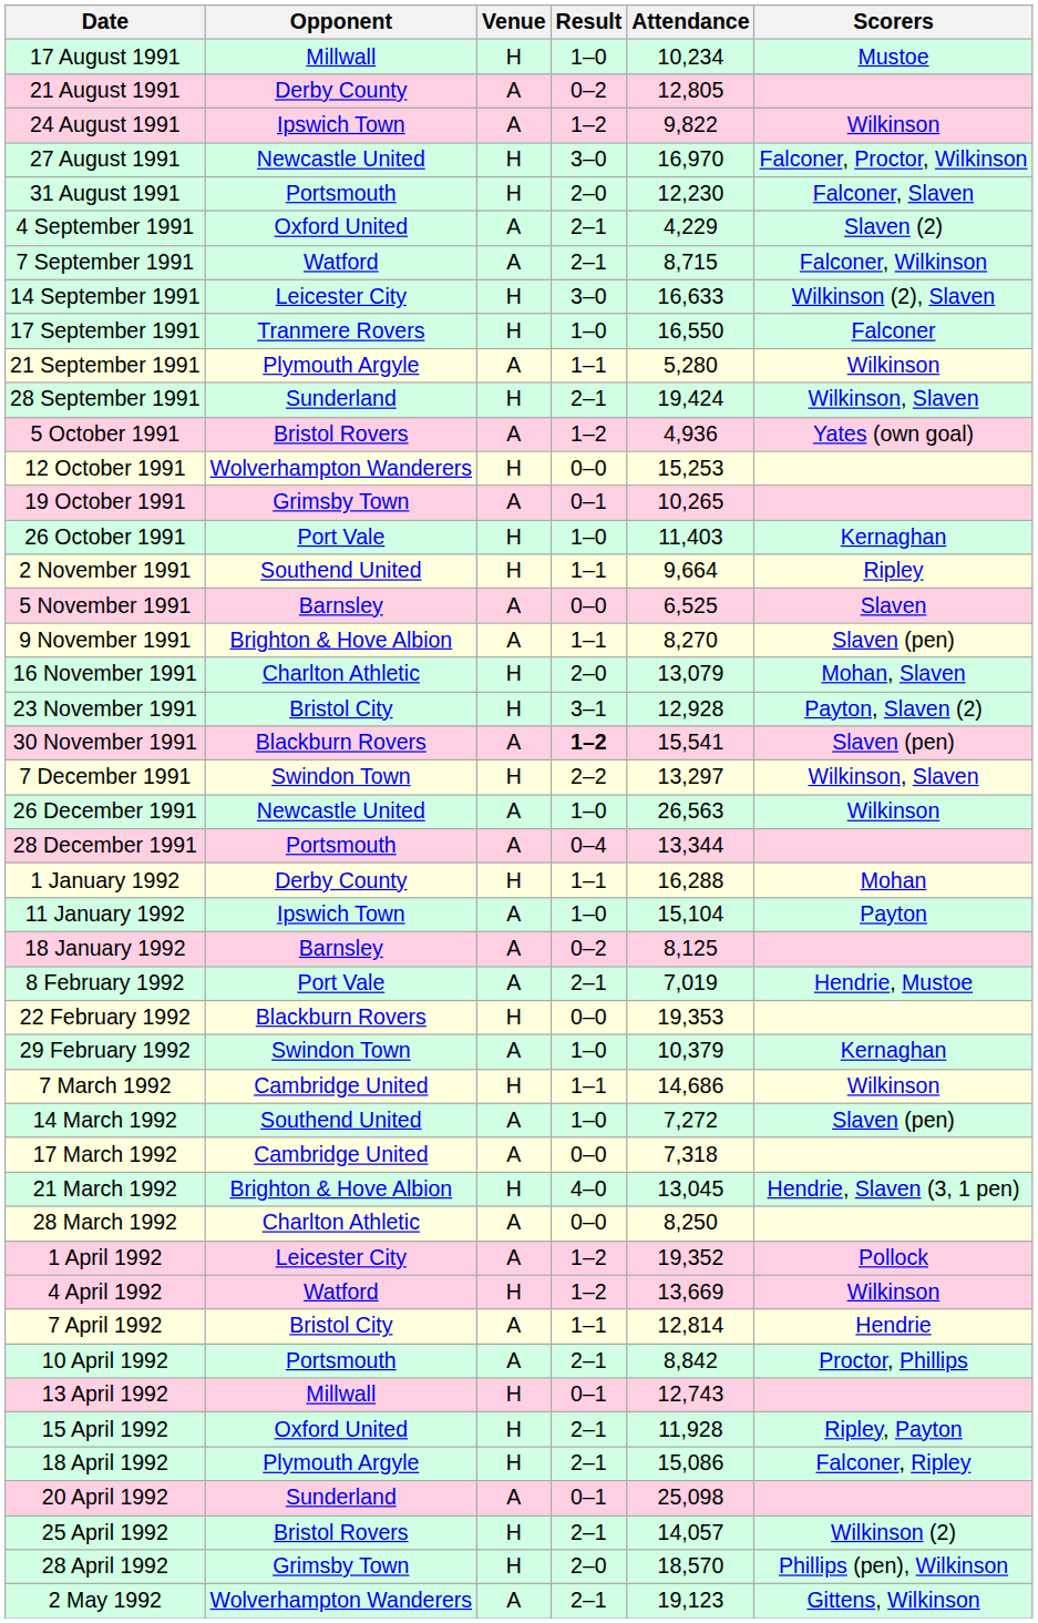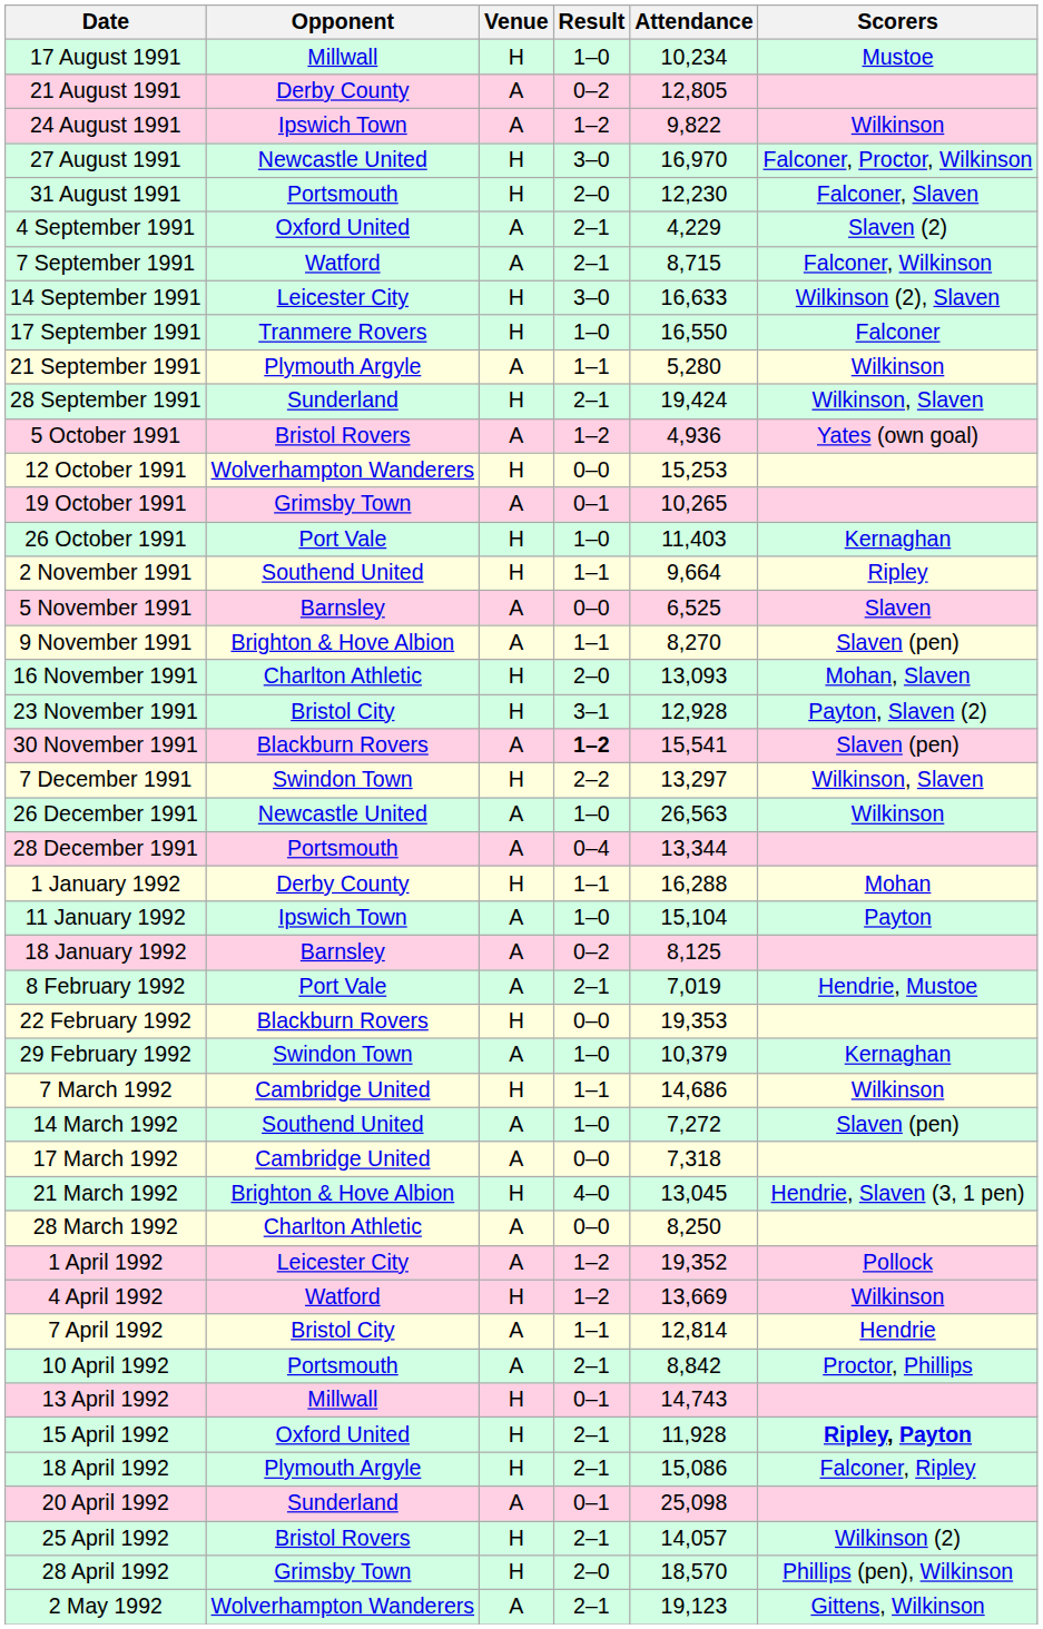 <table class="wikitable sortable" style="font-size:100%; text-align:center">
 <tr>
 <th>Date</th>
 <th>Opponent</th>
 <th>Venue</th>
 <th>Result</th>
 <th>Attendance</th>
 <th>Scorers</th>
 </tr>
 <tr style="background-color: #d0ffe3;">
 <td>17 August 1991</td>
 <td><a href='#'>Millwall</a></td>
 <td>H</td>
 <td>1–0</td>
 <td>10,234</td>
 <td><a href='#'>Mustoe</a></td>
 </tr>
 <tr style="background-color: #ffd0e3;">
 <td>21 August 1991</td>
 <td><a href='#'>Derby County</a></td>
 <td>A</td>
 <td>0–2</td>
 <td>12,805</td>
 <td></td>
 </tr>
 <tr style="background-color: #ffd0e3;">
 <td>24 August 1991</td>
 <td><a href='#'>Ipswich Town</a></td>
 <td>A</td>
 <td>1–2</td>
 <td>9,822</td>
 <td><a href='#'>Wilkinson</a></td>
 </tr>
 <tr style="background-color: #d0ffe3;">
 <td>27 August 1991</td>
 <td><a href='#'>Newcastle United</a></td>
 <td>H</td>
 <td>3–0</td>
 <td>16,970</td>
 <td><a href='#'>Falconer</a>, <a href='#'>Proctor</a>, <a href='#'>Wilkinson</a></td>
 </tr>
 <tr style="background-color: #d0ffe3;">
 <td>31 August 1991</td>
 <td><a href='#'>Portsmouth</a></td>
 <td>H</td>
 <td>2–0</td>
 <td>12,230</td>
 <td><a href='#'>Falconer</a>, <a href='#'>Slaven</a></td>
 </tr>
 <tr style="background-color: #d0ffe3;">
 <td>4 September 1991</td>
 <td><a href='#'>Oxford United</a></td>
 <td>A</td>
 <td>2–1</td>
 <td>4,229</td>
 <td><a href='#'>Slaven</a> (2)</td>
 </tr>
 <tr style="background-color: #d0ffe3;">
 <td>7 September 1991</td>
 <td><a href='#'>Watford</a></td>
 <td>A</td>
 <td>2–1</td>
 <td>8,715</td>
 <td><a href='#'>Falconer</a>, <a href='#'>Wilkinson</a></td>
 </tr>
 <tr style="background-color: #d0ffe3;">
 <td>14 September 1991</td>
 <td><a href='#'>Leicester City</a></td>
 <td>H</td>
 <td>3–0</td>
 <td>16,633</td>
 <td><a href='#'>Wilkinson</a> (2), <a href='#'>Slaven</a></td>
 </tr>
 <tr style="background-color: #d0ffe3;">
 <td>17 September 1991</td>
 <td><a href='#'>Tranmere Rovers</a></td>
 <td>H</td>
 <td>1–0</td>
 <td>16,550</td>
 <td><a href='#'>Falconer</a></td>
 </tr>
 <tr style="background-color: #ffffdd;">
 <td>21 September 1991</td>
 <td><a href='#'>Plymouth Argyle</a></td>
 <td>A</td>
 <td>1–1</td>
 <td>5,280</td>
 <td><a href='#'>Wilkinson</a></td>
 </tr>
 <tr style="background-color: #d0ffe3;">
 <td>28 September 1991</td>
 <td><a href='#'>Sunderland</a></td>
 <td>H</td>
 <td>2–1</td>
 <td>19,424</td>
 <td><a href='#'>Wilkinson</a>, <a href='#'>Slaven</a></td>
 </tr>
 <tr style="background-color: #ffd0e3;">
 <td>5 October 1991</td>
 <td><a href='#'>Bristol Rovers</a></td>
 <td>A</td>
 <td>1–2</td>
 <td>4,936</td>
 <td><a href='#'>Yates</a> (own goal)</td>
 </tr>
 <tr style="background-color: #ffffdd;">
 <td>12 October 1991</td>
 <td><a href='#'>Wolverhampton Wanderers</a></td>
 <td>H</td>
 <td>0–0</td>
 <td>15,253</td>
 <td></td>
 </tr>
 <tr style="background-color: #ffd0e3;">
 <td>19 October 1991</td>
 <td><a href='#'>Grimsby Town</a></td>
 <td>A</td>
 <td>0–1</td>
 <td>10,265</td>
 <td></td>
 </tr>
 <tr style="background-color: #d0ffe3;">
 <td>26 October 1991</td>
 <td><a href='#'>Port Vale</a></td>
 <td>H</td>
 <td>1–0</td>
 <td>11,403</td>
 <td><a href='#'>Kernaghan</a></td>
 </tr>
 <tr style="background-color: #ffffdd;">
 <td>2 November 1991</td>
 <td><a href='#'>Southend United</a></td>
 <td>H</td>
 <td>1–1</td>
 <td>9,664</td>
 <td><a href='#'>Ripley</a></td>
 </tr>
 <tr style="background-color: #ffd0e3;">
 <td>5 November 1991</td>
 <td><a href='#'>Barnsley</a></td>
 <td>A</td>
 <td>0–0</td>
 <td>6,525</td>
 <td><a href='#'>Slaven</a></td>
 </tr>
 <tr style="background-color: #ffffdd;">
 <td>9 November 1991</td>
 <td><a href='#'>Brighton & Hove Albion</a></td>
 <td>A</td>
 <td>1–1</td>
 <td>8,270</td>
 <td><a href='#'>Slaven</a> (pen)</td>
 </tr>
 <tr style="background-color: #d0ffe3;">
 <td>16 November 1991</td>
 <td><a href='#'>Charlton Athletic</a></td>
 <td>H</td>
 <td>2–0</td>
-<td>13,079</td>
+<td>13,093</td>
 <td><a href='#'>Mohan</a>, <a href='#'>Slaven</a></td>
 </tr>
 <tr style="background-color: #d0ffe3;">
 <td>23 November 1991</td>
 <td><a href='#'>Bristol City</a></td>
 <td>H</td>
 <td>3–1</td>
 <td>12,928</td>
 <td><a href='#'>Payton</a>, <a href='#'>Slaven</a> (2)</td>
 </tr>
 <tr style="background-color: #ffd0e3;">
 <td>30 November 1991</td>
 <td><a href='#'>Blackburn Rovers</a></td>
 <td>A</td>
 <td><strong>1–2</strong></td>
 <td>15,541</td>
 <td><a href='#'>Slaven</a> (pen)</td>
 </tr>
 <tr style="background-color: #ffffdd;">
 <td>7 December 1991</td>
 <td><a href='#'>Swindon Town</a></td>
 <td>H</td>
 <td>2–2</td>
 <td>13,297</td>
 <td><a href='#'>Wilkinson</a>, <a href='#'>Slaven</a></td>
 </tr>
 <tr style="background-color: #d0ffe3;">
 <td>26 December 1991</td>
 <td><a href='#'>Newcastle United</a></td>
 <td>A</td>
 <td>1–0</td>
 <td>26,563</td>
 <td><a href='#'>Wilkinson</a></td>
 </tr>
 <tr style="background-color: #ffd0e3;">
 <td>28 December 1991</td>
 <td><a href='#'>Portsmouth</a></td>
 <td>A</td>
 <td>0–4</td>
 <td>13,344</td>
 <td></td>
 </tr>
 <tr style="background-color: #ffffdd;">
 <td>1 January 1992</td>
 <td><a href='#'>Derby County</a></td>
 <td>H</td>
 <td>1–1</td>
 <td>16,288</td>
 <td><a href='#'>Mohan</a></td>
 </tr>
 <tr style="background-color: #d0ffe3;">
 <td>11 January 1992</td>
 <td><a href='#'>Ipswich Town</a></td>
 <td>A</td>
 <td>1–0</td>
 <td>15,104</td>
 <td><a href='#'>Payton</a></td>
 </tr>
 <tr style="background-color: #ffd0e3;">
 <td>18 January 1992</td>
 <td><a href='#'>Barnsley</a></td>
 <td>A</td>
 <td>0–2</td>
 <td>8,125</td>
 <td></td>
 </tr>
 <tr style="background-color: #d0ffe3;">
 <td>8 February 1992</td>
 <td><a href='#'>Port Vale</a></td>
 <td>A</td>
 <td>2–1</td>
 <td>7,019</td>
 <td><a href='#'>Hendrie</a>, <a href='#'>Mustoe</a></td>
 </tr>
 <tr style="background-color: #ffffdd;">
 <td>22 February 1992</td>
 <td><a href='#'>Blackburn Rovers</a></td>
 <td>H</td>
 <td>0–0</td>
 <td>19,353</td>
 <td></td>
 </tr>
 <tr style="background-color: #d0ffe3;">
 <td>29 February 1992</td>
 <td><a href='#'>Swindon Town</a></td>
 <td>A</td>
 <td>1–0</td>
 <td>10,379</td>
 <td><a href='#'>Kernaghan</a></td>
 </tr>
 <tr style="background-color: #ffffdd;">
 <td>7 March 1992</td>
 <td><a href='#'>Cambridge United</a></td>
 <td>H</td>
 <td>1–1</td>
 <td>14,686</td>
 <td><a href='#'>Wilkinson</a></td>
 </tr>
 <tr style="background-color: #d0ffe3;">
 <td>14 March 1992</td>
 <td><a href='#'>Southend United</a></td>
 <td>A</td>
 <td>1–0</td>
 <td>7,272</td>
 <td><a href='#'>Slaven</a> (pen)</td>
 </tr>
 <tr style="background-color: #ffffdd;">
 <td>17 March 1992</td>
 <td><a href='#'>Cambridge United</a></td>
 <td>A</td>
 <td>0–0</td>
 <td>7,318</td>
 <td></td>
 </tr>
 <tr style="background-color: #d0ffe3;">
 <td>21 March 1992</td>
 <td><a href='#'>Brighton & Hove Albion</a></td>
 <td>H</td>
 <td>4–0</td>
 <td>13,045</td>
 <td><a href='#'>Hendrie</a>, <a href='#'>Slaven</a> (3, 1 pen)</td>
 </tr>
 <tr style="background-color: #ffffdd;">
 <td>28 March 1992</td>
 <td><a href='#'>Charlton Athletic</a></td>
 <td>A</td>
 <td>0–0</td>
 <td>8,250</td>
 <td></td>
 </tr>
 <tr style="background-color: #ffd0e3;">
 <td>1 April 1992</td>
 <td><a href='#'>Leicester City</a></td>
 <td>A</td>
 <td>1–2</td>
 <td>19,352</td>
 <td><a href='#'>Pollock</a></td>
 </tr>
 <tr style="background-color: #ffd0e3;">
 <td>4 April 1992</td>
 <td><a href='#'>Watford</a></td>
 <td>H</td>
 <td>1–2</td>
 <td>13,669</td>
 <td><a href='#'>Wilkinson</a></td>
 </tr>
 <tr style="background-color: #ffffdd;">
 <td>7 April 1992</td>
 <td><a href='#'>Bristol City</a></td>
 <td>A</td>
 <td>1–1</td>
 <td>12,814</td>
 <td><a href='#'>Hendrie</a></td>
 </tr>
 <tr style="background-color: #d0ffe3;">
 <td>10 April 1992</td>
 <td><a href='#'>Portsmouth</a></td>
 <td>A</td>
 <td>2–1</td>
 <td>8,842</td>
 <td><a href='#'>Proctor</a>, <a href='#'>Phillips</a></td>
 </tr>
 <tr style="background-color: #ffd0e3;">
 <td>13 April 1992</td>
 <td><a href='#'>Millwall</a></td>
 <td>H</td>
 <td>0–1</td>
-<td>12,743</td>
+<td>14,743</td>
 <td></td>
 </tr>
 <tr style="background-color: #d0ffe3;">
 <td>15 April 1992</td>
 <td><a href='#'>Oxford United</a></td>
 <td>H</td>
 <td>2–1</td>
 <td>11,928</td>
-<td><a href='#'>Ripley</a>, <a href='#'>Payton</a></td>
+<td><strong><a href='#'>Ripley</a>, <a href='#'>Payton</a></strong></td>
 </tr>
 <tr style="background-color: #d0ffe3;">
 <td>18 April 1992</td>
 <td><a href='#'>Plymouth Argyle</a></td>
 <td>H</td>
 <td>2–1</td>
 <td>15,086</td>
 <td><a href='#'>Falconer</a>, <a href='#'>Ripley</a></td>
 </tr>
 <tr style="background-color: #ffd0e3;">
 <td>20 April 1992</td>
 <td><a href='#'>Sunderland</a></td>
 <td>A</td>
 <td>0–1</td>
 <td>25,098</td>
 <td></td>
 </tr>
 <tr style="background-color: #d0ffe3;">
 <td>25 April 1992</td>
 <td><a href='#'>Bristol Rovers</a></td>
 <td>H</td>
 <td>2–1</td>
 <td>14,057</td>
 <td><a href='#'>Wilkinson</a> (2)</td>
 </tr>
 <tr style="background-color: #d0ffe3;">
 <td>28 April 1992</td>
 <td><a href='#'>Grimsby Town</a></td>
 <td>H</td>
 <td>2–0</td>
 <td>18,570</td>
 <td><a href='#'>Phillips</a> (pen), <a href='#'>Wilkinson</a></td>
 </tr>
 <tr style="background-color: #d0ffe3;">
 <td>2 May 1992</td>
 <td><a href='#'>Wolverhampton Wanderers</a></td>
 <td>A</td>
 <td>2–1</td>
 <td>19,123</td>
 <td><a href='#'>Gittens</a>, <a href='#'>Wilkinson</a></td>
 </tr>
 </table>
